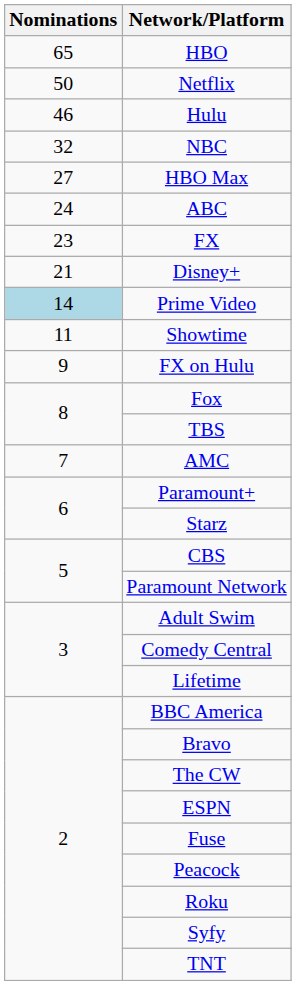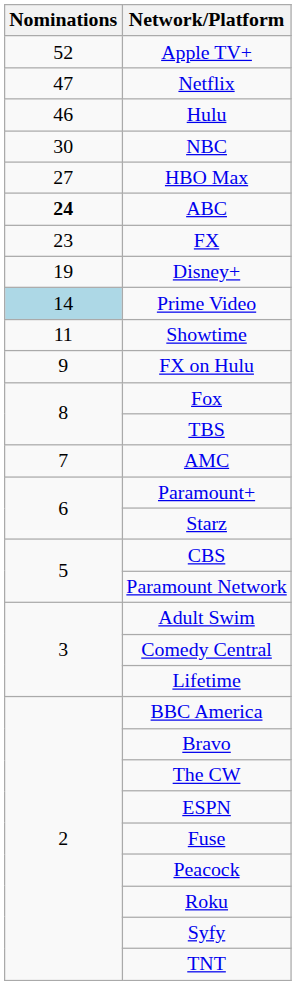 <table class="wikitable floatright" style="text-align:center;">
 <tr>
 <th scope="col" style="width:55px;">Nominations</th>
 <th scope="col" style="text-align:center;">Network/Platform</th>
 </tr>
 <tr>
-<td rowspan="1" style="text-align:center">65</td>
-<td><a href='#'>HBO</a></td>
+<td rowspan="1" style="text-align:center">52</td>
+<td><a href='#'>Apple TV+</a></td>
 </tr>
 <tr>
-<td rowspan="1" style="text-align:center">50</td>
+<td rowspan="1" style="text-align:center">47</td>
 <td><a href='#'>Netflix</a></td>
 </tr>
 <tr>
 <td rowspan="1" style="text-align:center">46</td>
 <td><a href='#'>Hulu</a></td>
 </tr>
 <tr>
-<td rowspan="1" style="text-align:center">32</td>
+<td rowspan="1" style="text-align:center">30</td>
 <td><a href='#'>NBC</a></td>
 </tr>
 <tr>
 <td rowspan="1" style="text-align:center">27</td>
 <td><a href='#'>HBO Max</a></td>
 </tr>
 <tr>
-<td rowspan="1" style="text-align:center">24</td>
+<td rowspan="1" style="text-align:center"><strong>24</strong></td>
 <td><a href='#'>ABC</a></td>
 </tr>
 <tr>
 <td rowspan="1" style="text-align:center">23</td>
 <td><a href='#'>FX</a></td>
 </tr>
 <tr>
-<td rowspan="1" style="text-align:center">21</td>
+<td rowspan="1" style="text-align:center">19</td>
 <td><a href='#'>Disney+</a></td>
 </tr>
 <tr>
 <td rowspan="1" style="background: lightblue; text-align:center">14</td>
 <td><a href='#'>Prime Video</a></td>
 </tr>
 <tr>
 <td rowspan="1" style="text-align:center">11</td>
 <td><a href='#'>Showtime</a></td>
 </tr>
 <tr>
 <td rowspan="1" style="text-align:center">9</td>
 <td><a href='#'>FX on Hulu</a></td>
 </tr>
 <tr>
 <td rowspan="2" style="text-align:center">8</td>
 <td><a href='#'>Fox</a></td>
 </tr>
 <tr>
 <td><a href='#'>TBS</a></td>
 </tr>
 <tr>
 <td rowspan="1" style="text-align:center">7</td>
 <td><a href='#'>AMC</a></td>
 </tr>
 <tr>
 <td rowspan="2" style="text-align:center">6</td>
 <td><a href='#'>Paramount+</a></td>
 </tr>
 <tr>
 <td><a href='#'>Starz</a></td>
 </tr>
 <tr>
 <td rowspan="2" style="text-align:center">5</td>
 <td><a href='#'>CBS</a></td>
 </tr>
 <tr>
 <td><a href='#'>Paramount Network</a></td>
 </tr>
 <tr>
 <td rowspan="3" style="text-align:center">3</td>
 <td><a href='#'>Adult Swim</a></td>
 </tr>
 <tr>
 <td><a href='#'>Comedy Central</a></td>
 </tr>
 <tr>
 <td><a href='#'>Lifetime</a></td>
 </tr>
 <tr>
 <td rowspan="9" style="text-align:center">2</td>
 <td><a href='#'>BBC America</a></td>
 </tr>
 <tr>
 <td><a href='#'>Bravo</a></td>
 </tr>
 <tr>
 <td><a href='#'>The CW</a></td>
 </tr>
 <tr>
 <td><a href='#'>ESPN</a></td>
 </tr>
 <tr>
 <td><a href='#'>Fuse</a></td>
 </tr>
 <tr>
 <td><a href='#'>Peacock</a></td>
 </tr>
 <tr>
 <td><a href='#'>Roku</a></td>
 </tr>
 <tr>
 <td><a href='#'>Syfy</a></td>
 </tr>
 <tr>
 <td><a href='#'>TNT</a></td>
 </tr>
 </table>
